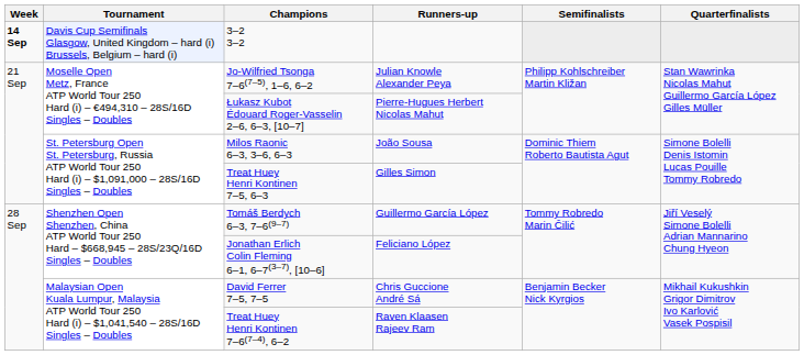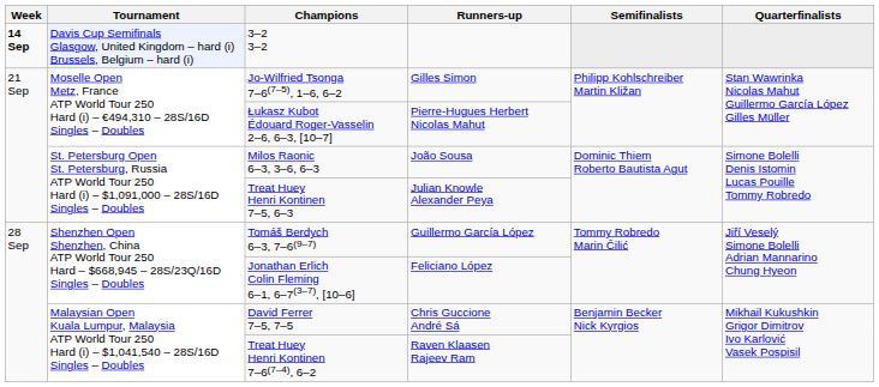 <table class=wikitable style=font-size:95%>
 <tr>
 <th style="width:48px;">Week</th>
 <th style="width:250px;">Tournament</th>
 <th style="width:205px;">Champions</th>
 <th style="width:205px;">Runners-up</th>
 <th style="width:190px;">Semifinalists</th>
 <th style="width:190px;">Quarterfinalists</th>
 </tr>
 <tr valign=top>
 <td><strong>14 Sep</strong></td>
 <td bgcolor=#ECF2FF><a href='#'>Davis Cup Semifinals</a><br><a href='#'>Glasgow</a>, United Kingdom – hard (i) <br><a href='#'>Brussels</a>, Belgium – hard (i)</td>
 <td> 3–2<br> 3–2</td>
 <td><br></td>
 <td bgcolor=#ededed></td>
 <td bgcolor=#ededed></td>
 </tr>
 <tr valign=top>
 <td rowspan=4>21 Sep</td>
 <td bgcolor=#ffffff rowspan=2><a href='#'>Moselle Open</a><br> <a href='#'>Metz</a>, France<br>ATP World Tour 250<br>Hard (i) – €494,310 – 28S/16D<br><a href='#'>Singles</a> – <a href='#'>Doubles</a></td>
 <td> <a href='#'>Jo-Wilfried Tsonga</a> <br> 7–6<sup>(7–5)</sup>, 1–6, 6–2</td>
-<td> <a href='#'>Julian Knowle</a> <br>  <a href='#'>Alexander Peya</a></td>
+<td> <a href='#'>Gilles Simon</a></td>
 <td rowspan=2> <a href='#'>Philipp Kohlschreiber</a> <br>  <a href='#'>Martin Kližan</a></td>
 <td rowspan=2> <a href='#'>Stan Wawrinka</a> <br>  <a href='#'>Nicolas Mahut</a> <br>  <a href='#'>Guillermo García López</a> <br>  <a href='#'>Gilles Müller</a></td>
 </tr>
 <tr valign=top>
 <td> <a href='#'>Łukasz Kubot</a> <br>  <a href='#'>Édouard Roger-Vasselin</a> <br> 2–6, 6–3, [10–7]</td>
 <td> <a href='#'>Pierre-Hugues Herbert</a> <br>  <a href='#'>Nicolas Mahut</a></td>
 </tr>
 <tr valign=top>
 <td bgcolor=#ffffff rowspan=2><a href='#'>St. Petersburg Open</a><br> <a href='#'>St. Petersburg</a>, Russia<br>ATP World Tour 250<br>Hard (i) – $1,091,000 – 28S/16D<br><a href='#'>Singles</a> – <a href='#'>Doubles</a></td>
 <td> <a href='#'>Milos Raonic</a> <br> 6–3, 3–6, 6–3</td>
 <td> <a href='#'>João Sousa</a></td>
 <td rowspan=2> <a href='#'>Dominic Thiem</a> <br>  <a href='#'>Roberto Bautista Agut</a></td>
 <td rowspan=2> <a href='#'>Simone Bolelli</a> <br>  <a href='#'>Denis Istomin</a> <br>  <a href='#'>Lucas Pouille</a> <br>  <a href='#'>Tommy Robredo</a></td>
 </tr>
 <tr valign=top>
 <td> <a href='#'>Treat Huey</a> <br>  <a href='#'>Henri Kontinen</a> <br> 7–5, 6–3</td>
-<td> <a href='#'>Gilles Simon</a></td>
+<td> <a href='#'>Julian Knowle</a> <br>  <a href='#'>Alexander Peya</a></td>
 </tr>
 <tr valign=top>
 <td rowspan=4>28 Sep</td>
 <td bgcolor=#ffffff rowspan=2><a href='#'>Shenzhen Open</a><br> <a href='#'>Shenzhen</a>, China<br>ATP World Tour 250<br>Hard – $668,945 – 28S/23Q/16D<br><a href='#'>Singles</a> – <a href='#'>Doubles</a></td>
 <td> <a href='#'>Tomáš Berdych</a><br>6–3, 7–6<sup>(9–7)</sup></td>
 <td> <a href='#'>Guillermo García López</a></td>
 <td rowspan=2> <a href='#'>Tommy Robredo</a><br> <a href='#'>Marin Čilić</a></td>
 <td rowspan=2> <a href='#'>Jiří Veselý</a><br> <a href='#'>Simone Bolelli</a><br>  <a href='#'>Adrian Mannarino</a><br> <a href='#'>Chung Hyeon</a></td>
 </tr>
 <tr valign=top>
 <td> <a href='#'>Jonathan Erlich</a><br> <a href='#'>Colin Fleming</a><br>6–1, 6–7<sup>(3–7)</sup>, [10–6]</td>
 <td> <a href='#'>Feliciano López</a></td>
 </tr>
 <tr valign=top>
 <td bgcolor=#ffffff rowspan=2><a href='#'>Malaysian Open</a><br> <a href='#'>Kuala Lumpur</a>, <a href='#'>Malaysia</a><br>ATP World Tour 250<br>Hard (i) – $1,041,540 – 28S/16D<br><a href='#'>Singles</a> – <a href='#'>Doubles</a></td>
 <td> <a href='#'>David Ferrer</a><br>7–5, 7–5</td>
 <td> <a href='#'>Chris Guccione</a><br> <a href='#'>André Sá</a></td>
 <td rowspan=2> <a href='#'>Benjamin Becker</a><br> <a href='#'>Nick Kyrgios</a></td>
 <td rowspan=2> <a href='#'>Mikhail Kukushkin</a> <br> <a href='#'>Grigor Dimitrov</a><br> <a href='#'>Ivo Karlović</a><br> <a href='#'>Vasek Pospisil</a></td>
 </tr>
 <tr valign=top>
 <td> <a href='#'>Treat Huey</a> <br>  <a href='#'>Henri Kontinen</a><br>7–6<sup>(7–4)</sup>, 6–2</td>
 <td> <a href='#'>Raven Klaasen</a> <br>  <a href='#'>Rajeev Ram</a></td>
 </tr>
 </table>
